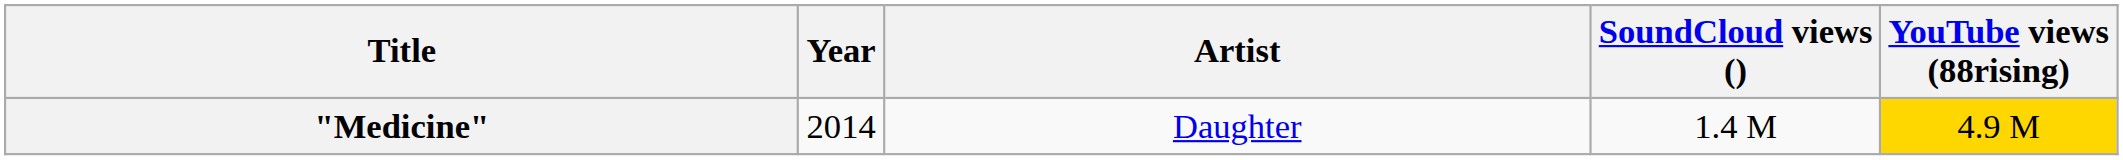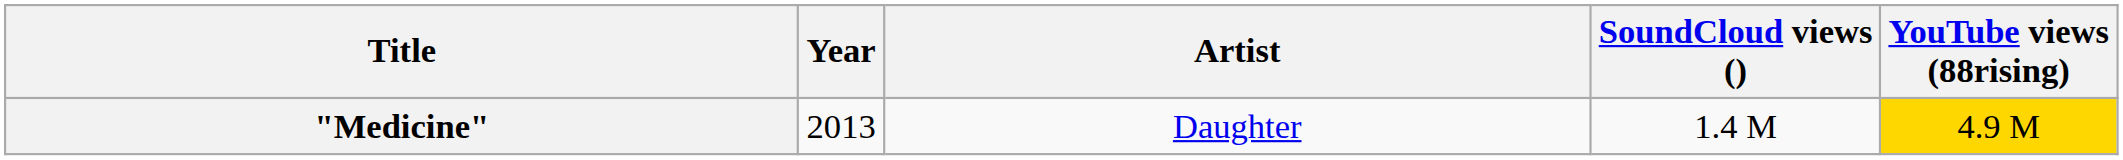 <table class="wikitable plainrowheaders" style="text-align:center;">
 <tr>
 <th scope="col" style="width:22.5em;">Title</th>
 <th scope="col">Year</th>
 <th scope="col" style="width:20em;">Artist</th>
 <th scope="col"><a href='#'>SoundCloud</a> views<br>()</th>
 <th scope="col"><a href='#'>YouTube</a> views<br>(88rising)</th>
 </tr>
 <tr>
 <th scope="row">"Medicine"</th>
-<td>2014</td>
+<td>2013</td>
 <td><a href='#'>Daughter</a></td>
 <td>1.4 M</td>
 <td style="background: gold;">4.9 M</td>
 </tr>
 </table>
